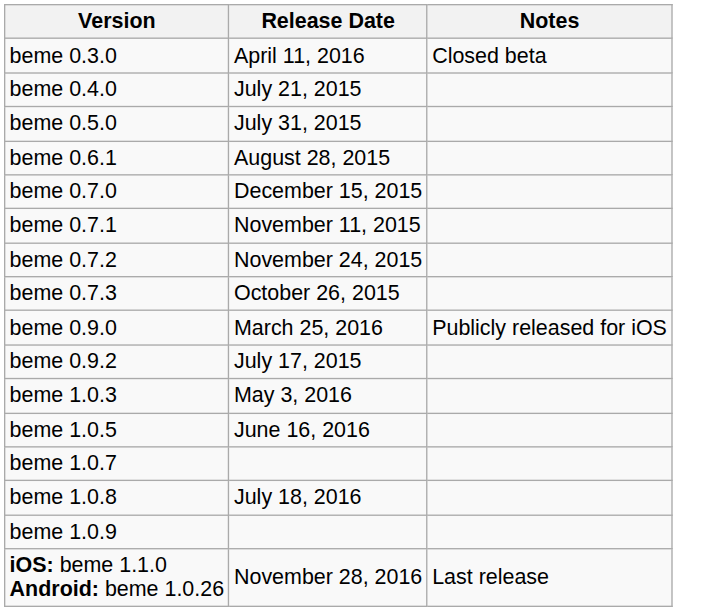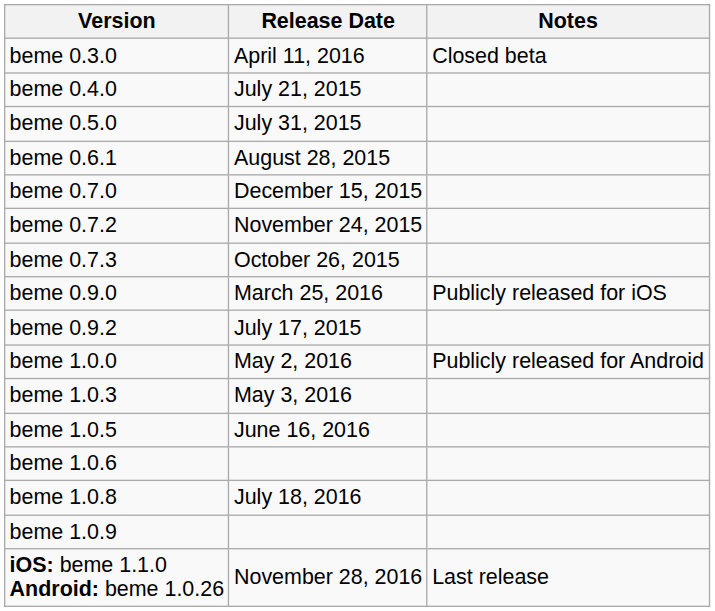 <table class="wikitable">
 <tr>
 <th>Version</th>
 <th>Release Date</th>
 <th>Notes</th>
 </tr>
 <tr>
 <td>beme 0.3.0</td>
 <td>April 11, 2016</td>
 <td>Closed beta</td>
 </tr>
 <tr>
 <td>beme 0.4.0</td>
 <td>July 21, 2015</td>
 <td></td>
 </tr>
 <tr>
 <td>beme 0.5.0</td>
 <td>July 31, 2015</td>
 <td></td>
 </tr>
 <tr>
 <td>beme 0.6.1</td>
 <td>August 28, 2015</td>
 <td></td>
 </tr>
 <tr>
 <td>beme 0.7.0</td>
 <td>December 15, 2015</td>
 <td></td>
 </tr>
 <tr>
-<td>beme 0.7.1</td>
-<td>November 11, 2015</td>
-<td></td>
-</tr>
-<tr>
 <td>beme 0.7.2</td>
 <td>November 24, 2015</td>
 <td></td>
 </tr>
 <tr>
 <td>beme 0.7.3</td>
 <td>October 26, 2015</td>
 <td></td>
 </tr>
 <tr>
 <td>beme 0.9.0</td>
 <td>March 25, 2016</td>
 <td>Publicly released for iOS</td>
 </tr>
 <tr>
 <td>beme 0.9.2</td>
 <td>July 17, 2015</td>
 <td></td>
 </tr>
 <tr>
+<td>beme 1.0.0</td>
+<td>May 2, 2016</td>
+<td>Publicly released for Android</td>
+</tr>
+<tr>
 <td>beme 1.0.3</td>
 <td>May 3, 2016</td>
 <td></td>
 </tr>
 <tr>
 <td>beme 1.0.5</td>
 <td>June 16, 2016</td>
 <td></td>
 </tr>
 <tr>
-<td>beme 1.0.7</td>
+<td>beme 1.0.6</td>
 <td></td>
 <td></td>
 </tr>
 <tr>
 <td>beme 1.0.8</td>
 <td>July 18, 2016</td>
 <td></td>
 </tr>
 <tr>
 <td>beme 1.0.9</td>
 <td></td>
 <td></td>
 </tr>
 <tr>
 <td><strong>iOS:</strong> beme 1.1.0<br><strong>Android:</strong> beme 1.0.26</td>
 <td>November 28, 2016</td>
 <td>Last release</td>
 </tr>
 </table>
